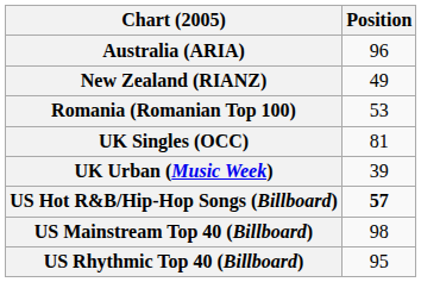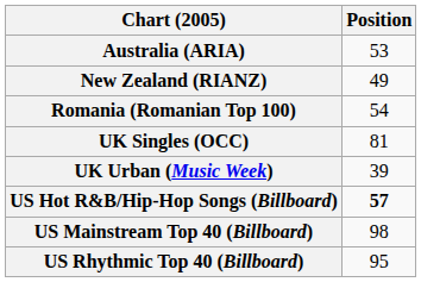 <table class="wikitable sortable plainrowheaders" style="text-align:center">
 <tr>
 <th scope="col">Chart (2005)</th>
 <th scope="col">Position</th>
 </tr>
 <tr>
 <th scope="row">Australia (ARIA)</th>
-<td>96</td>
+<td>53</td>
 </tr>
 <tr>
 <th scope="row">New Zealand (RIANZ)</th>
 <td>49</td>
 </tr>
 <tr>
 <th scope="row">Romania (Romanian Top 100)</th>
-<td>53</td>
+<td>54</td>
 </tr>
 <tr>
 <th scope="row">UK Singles (OCC)</th>
 <td>81</td>
 </tr>
 <tr>
 <th scope="row">UK Urban (<em><a href='#'>Music Week</a></em>)</th>
 <td>39</td>
 </tr>
 <tr>
 <th scope="row">US Hot R&B/Hip-Hop Songs (<em>Billboard</em>)</th>
 <td><strong>57</strong></td>
 </tr>
 <tr>
 <th scope="row">US Mainstream Top 40 (<em>Billboard</em>)</th>
 <td>98</td>
 </tr>
 <tr>
 <th scope="row">US Rhythmic Top 40 (<em>Billboard</em>)</th>
 <td>95</td>
 </tr>
 </table>
